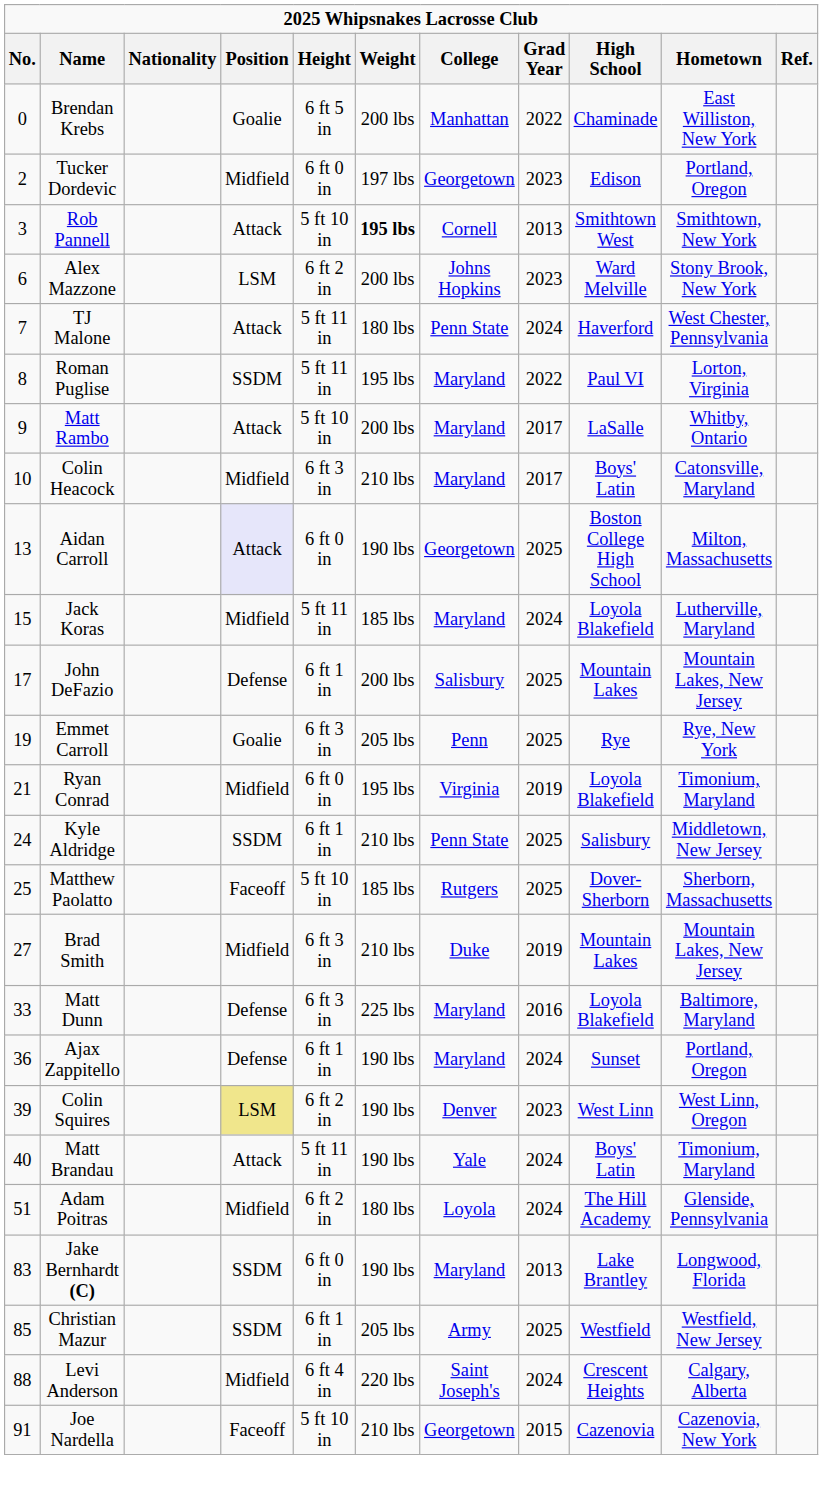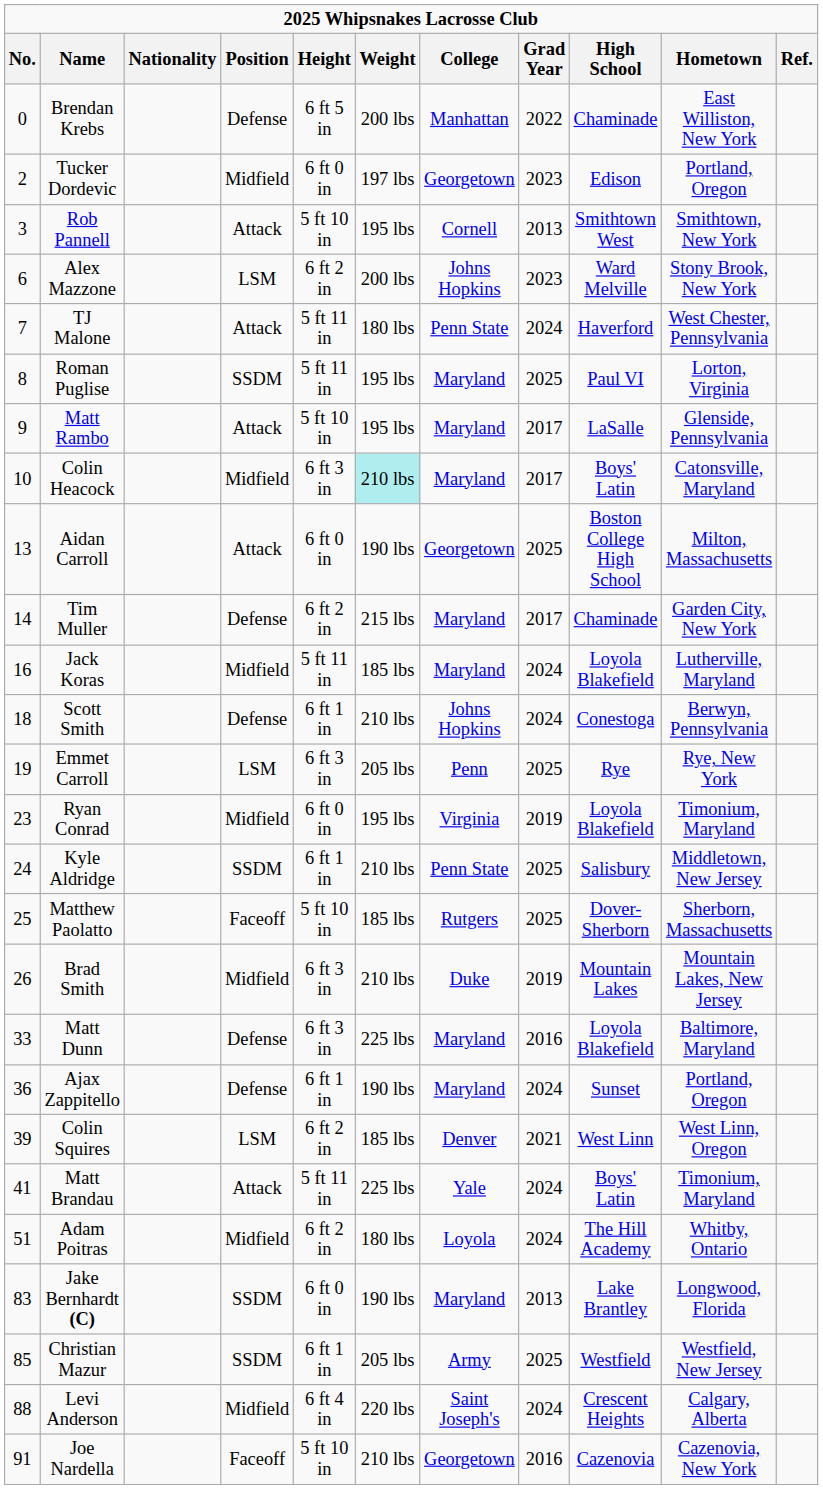 <table class="wikitable" style="text-align:center; width: 70%">
 <tr>
 <td colspan=11><strong>2025 Whipsnakes Lacrosse Club</strong></td>
 </tr>
 <tr>
 <th>No.</th>
 <th>Name</th>
 <th>Nationality</th>
 <th>Position</th>
 <th>Height</th>
 <th>Weight</th>
 <th>College</th>
 <th>Grad Year</th>
 <th>High School</th>
 <th>Hometown</th>
 <th>Ref.</th>
 </tr>
 <tr>
 <td>0</td>
 <td>Brendan Krebs</td>
 <td></td>
-<td>Goalie</td>
+<td>Defense</td>
 <td>6 ft 5 in</td>
 <td>200 lbs</td>
 <td><a href='#'>Manhattan</a></td>
 <td>2022</td>
 <td><a href='#'>Chaminade</a></td>
 <td><a href='#'>East Williston, New York</a></td>
 <td></td>
 </tr>
 <tr>
 <td>2</td>
 <td>Tucker Dordevic</td>
 <td></td>
 <td>Midfield</td>
 <td>6 ft 0 in</td>
 <td>197 lbs</td>
 <td><a href='#'>Georgetown</a></td>
 <td>2023</td>
 <td><a href='#'>Edison</a></td>
 <td><a href='#'>Portland, Oregon</a></td>
 <td></td>
 </tr>
 <tr>
 <td>3</td>
 <td><a href='#'>Rob Pannell</a></td>
 <td></td>
 <td>Attack</td>
 <td>5 ft 10 in</td>
-<td><strong>195 lbs</strong></td>
+<td>195 lbs</td>
 <td><a href='#'>Cornell</a></td>
 <td>2013</td>
 <td><a href='#'>Smithtown West</a></td>
 <td><a href='#'>Smithtown, New York</a></td>
 <td></td>
 </tr>
 <tr>
 <td>6</td>
 <td>Alex Mazzone</td>
 <td></td>
 <td>LSM</td>
 <td>6 ft 2 in</td>
 <td>200 lbs</td>
 <td><a href='#'>Johns Hopkins</a></td>
 <td>2023</td>
 <td><a href='#'>Ward Melville</a></td>
 <td><a href='#'>Stony Brook, New York</a></td>
 <td></td>
 </tr>
 <tr>
 <td>7</td>
 <td>TJ Malone</td>
 <td></td>
 <td>Attack</td>
 <td>5 ft 11 in</td>
 <td>180 lbs</td>
 <td><a href='#'>Penn State</a></td>
 <td>2024</td>
 <td><a href='#'>Haverford</a></td>
 <td><a href='#'>West Chester, Pennsylvania</a></td>
 <td></td>
 </tr>
 <tr>
 <td>8</td>
 <td>Roman Puglise</td>
 <td></td>
 <td>SSDM</td>
 <td>5 ft 11 in</td>
 <td>195 lbs</td>
 <td><a href='#'>Maryland</a></td>
-<td>2022</td>
+<td>2025</td>
 <td><a href='#'>Paul VI</a></td>
 <td><a href='#'>Lorton, Virginia</a></td>
 <td></td>
 </tr>
 <tr>
 <td>9</td>
 <td><a href='#'>Matt Rambo</a></td>
 <td></td>
 <td>Attack</td>
 <td>5 ft 10 in</td>
-<td>200 lbs</td>
+<td>195 lbs</td>
 <td><a href='#'>Maryland</a></td>
 <td>2017</td>
 <td><a href='#'>LaSalle</a></td>
-<td><a href='#'>Whitby, Ontario</a></td>
+<td><a href='#'>Glenside, Pennsylvania</a></td>
 <td><br></td>
 </tr>
 <tr>
 <td>10</td>
 <td>Colin Heacock</td>
 <td></td>
 <td>Midfield</td>
 <td>6 ft 3 in</td>
-<td>210 lbs</td>
+<td style="background: paleturquoise;">210 lbs</td>
 <td><a href='#'>Maryland</a></td>
 <td>2017</td>
 <td><a href='#'>Boys' Latin</a></td>
 <td><a href='#'>Catonsville, Maryland</a></td>
 <td></td>
 </tr>
 <tr>
 <td>13</td>
 <td>Aidan Carroll</td>
 <td></td>
-<td style="background: lavender;">Attack</td>
+<td>Attack</td>
 <td>6 ft 0 in</td>
 <td>190 lbs</td>
 <td><a href='#'>Georgetown</a></td>
 <td>2025</td>
 <td><a href='#'>Boston College High School</a></td>
 <td><a href='#'>Milton, Massachusetts</a></td>
 <td></td>
 </tr>
 <tr>
-<td>15</td>
+<td>14</td>
+<td>Tim Muller</td>
+<td></td>
+<td>Defense</td>
+<td>6 ft 2 in</td>
+<td>215 lbs</td>
+<td><a href='#'>Maryland</a></td>
+<td>2017</td>
+<td><a href='#'>Chaminade</a></td>
+<td><a href='#'>Garden City, New York</a></td>
+<td><br></td>
+</tr>
+<tr>
+<td>16</td>
 <td>Jack Koras</td>
 <td></td>
 <td>Midfield</td>
 <td>5 ft 11 in</td>
 <td>185 lbs</td>
 <td><a href='#'>Maryland</a></td>
 <td>2024</td>
 <td><a href='#'>Loyola Blakefield</a></td>
 <td><a href='#'>Lutherville, Maryland</a></td>
 <td></td>
 </tr>
 <tr>
-<td>17</td>
-<td>John DeFazio</td>
+<td>18</td>
+<td>Scott Smith</td>
 <td></td>
 <td>Defense</td>
 <td>6 ft 1 in</td>
-<td>200 lbs</td>
-<td><a href='#'>Salisbury</a></td>
-<td>2025</td>
-<td><a href='#'>Mountain Lakes</a></td>
-<td><a href='#'>Mountain Lakes, New Jersey</a></td>
+<td>210 lbs</td>
+<td><a href='#'>Johns Hopkins</a></td>
+<td>2024</td>
+<td><a href='#'>Conestoga</a></td>
+<td><a href='#'>Berwyn, Pennsylvania</a></td>
 <td></td>
 </tr>
 <tr>
 <td>19</td>
 <td>Emmet Carroll</td>
 <td></td>
-<td>Goalie</td>
+<td>LSM</td>
 <td>6 ft 3 in</td>
 <td>205 lbs</td>
 <td><a href='#'>Penn</a></td>
 <td>2025</td>
 <td><a href='#'>Rye</a></td>
 <td><a href='#'>Rye, New York</a></td>
 <td></td>
 </tr>
 <tr>
-<td>21</td>
+<td>23</td>
 <td>Ryan Conrad</td>
 <td></td>
 <td>Midfield</td>
 <td>6 ft 0 in</td>
 <td>195 lbs</td>
 <td><a href='#'>Virginia</a></td>
 <td>2019</td>
 <td><a href='#'>Loyola Blakefield</a></td>
 <td><a href='#'>Timonium, Maryland</a></td>
 <td></td>
 </tr>
 <tr>
 <td>24</td>
 <td>Kyle Aldridge</td>
 <td></td>
 <td>SSDM</td>
 <td>6 ft 1 in</td>
 <td>210 lbs</td>
 <td><a href='#'>Penn State</a></td>
 <td>2025</td>
 <td><a href='#'>Salisbury</a></td>
 <td><a href='#'>Middletown, New Jersey</a></td>
 <td></td>
 </tr>
 <tr>
 <td>25</td>
 <td>Matthew Paolatto</td>
 <td></td>
 <td>Faceoff</td>
 <td>5 ft 10 in</td>
 <td>185 lbs</td>
 <td><a href='#'>Rutgers</a></td>
 <td>2025</td>
 <td><a href='#'>Dover-Sherborn</a></td>
 <td><a href='#'>Sherborn, Massachusetts</a></td>
 <td></td>
 </tr>
 <tr>
-<td>27</td>
+<td>26</td>
 <td>Brad Smith</td>
 <td></td>
 <td>Midfield</td>
 <td>6 ft 3 in</td>
 <td>210 lbs</td>
 <td><a href='#'>Duke</a></td>
 <td>2019</td>
 <td><a href='#'>Mountain Lakes</a></td>
 <td><a href='#'>Mountain Lakes, New Jersey</a></td>
 <td></td>
 </tr>
 <tr>
 <td>33</td>
 <td>Matt Dunn</td>
 <td></td>
 <td>Defense</td>
 <td>6 ft 3 in</td>
 <td>225 lbs</td>
 <td><a href='#'>Maryland</a></td>
 <td>2016</td>
 <td><a href='#'>Loyola Blakefield</a></td>
 <td><a href='#'>Baltimore, Maryland</a></td>
 <td><br></td>
 </tr>
 <tr>
 <td>36</td>
 <td>Ajax Zappitello</td>
 <td></td>
 <td>Defense</td>
 <td>6 ft 1 in</td>
 <td>190 lbs</td>
 <td><a href='#'>Maryland</a></td>
 <td>2024</td>
 <td><a href='#'>Sunset</a></td>
 <td><a href='#'>Portland, Oregon</a></td>
 <td></td>
 </tr>
 <tr>
 <td>39</td>
 <td>Colin Squires</td>
 <td></td>
-<td style="background: khaki;">LSM</td>
+<td>LSM</td>
 <td>6 ft 2 in</td>
-<td>190 lbs</td>
+<td>185 lbs</td>
 <td><a href='#'>Denver</a></td>
-<td>2023</td>
+<td>2021</td>
 <td><a href='#'>West Linn</a></td>
 <td><a href='#'>West Linn, Oregon</a></td>
 <td></td>
 </tr>
 <tr>
-<td>40</td>
+<td>41</td>
 <td>Matt Brandau</td>
 <td></td>
 <td>Attack</td>
 <td>5 ft 11 in</td>
-<td>190 lbs</td>
+<td>225 lbs</td>
 <td><a href='#'>Yale</a></td>
 <td>2024</td>
 <td><a href='#'>Boys' Latin</a></td>
 <td><a href='#'>Timonium, Maryland</a></td>
 <td></td>
 </tr>
 <tr>
 <td>51</td>
 <td>Adam Poitras</td>
 <td></td>
 <td>Midfield</td>
 <td>6 ft 2 in</td>
 <td>180 lbs</td>
 <td><a href='#'>Loyola</a></td>
 <td>2024</td>
 <td><a href='#'>The Hill Academy</a></td>
-<td><a href='#'>Glenside, Pennsylvania</a></td>
+<td><a href='#'>Whitby, Ontario</a></td>
 <td></td>
 </tr>
 <tr>
 <td>83</td>
 <td>Jake Bernhardt <strong>(C)</strong></td>
 <td></td>
 <td>SSDM</td>
 <td>6 ft 0 in</td>
 <td>190 lbs</td>
 <td><a href='#'>Maryland</a></td>
 <td>2013</td>
 <td><a href='#'>Lake Brantley</a></td>
 <td><a href='#'>Longwood, Florida</a></td>
 <td><br></td>
 </tr>
 <tr>
 <td>85</td>
 <td>Christian Mazur</td>
 <td></td>
 <td>SSDM</td>
 <td>6 ft 1 in</td>
 <td>205 lbs</td>
 <td><a href='#'>Army</a></td>
 <td>2025</td>
 <td><a href='#'>Westfield</a></td>
 <td><a href='#'>Westfield, New Jersey</a></td>
 <td></td>
 </tr>
 <tr>
 <td>88</td>
 <td>Levi Anderson</td>
 <td></td>
 <td>Midfield</td>
 <td>6 ft 4 in</td>
 <td>220 lbs</td>
 <td><a href='#'>Saint Joseph's</a></td>
 <td>2024</td>
 <td><a href='#'>Crescent Heights</a></td>
 <td><a href='#'>Calgary, Alberta</a></td>
 <td></td>
 </tr>
 <tr>
 <td>91</td>
 <td>Joe Nardella</td>
 <td></td>
 <td>Faceoff</td>
 <td>5 ft 10 in</td>
 <td>210 lbs</td>
 <td><a href='#'>Georgetown</a></td>
-<td>2015</td>
+<td>2016</td>
 <td><a href='#'>Cazenovia</a></td>
 <td><a href='#'>Cazenovia, New York</a></td>
 <td><br></td>
 </tr>
 <tr>
 </tr>
 </table>
